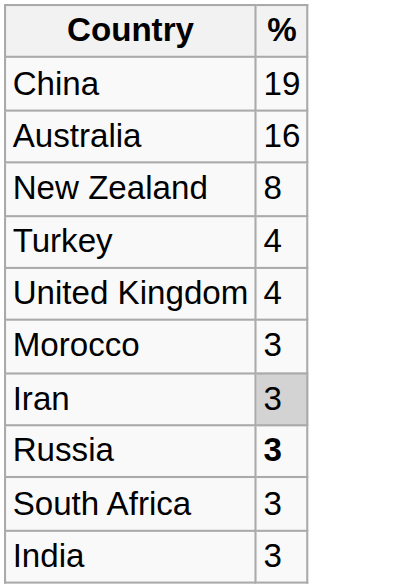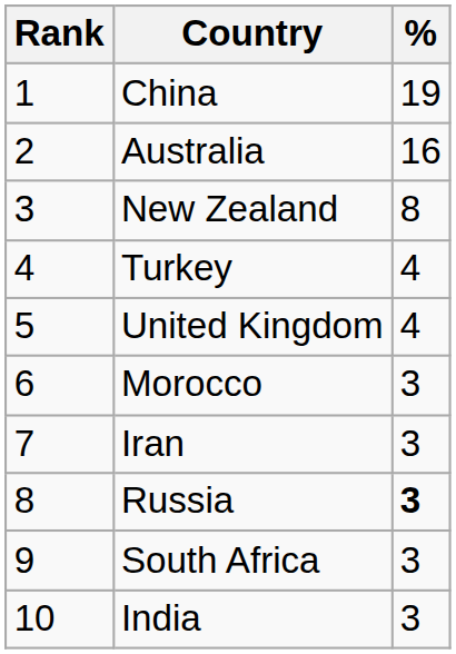 <table class=wikitable>
 <tr>
+<th>Rank</th>
 <th>Country</th>
 <th>%</th>
 </tr>
 <tr>
+<td>1</td>
 <td>China</td>
 <td>19</td>
 </tr>
 <tr>
+<td>2</td>
 <td>Australia</td>
 <td>16</td>
 </tr>
 <tr>
+<td>3</td>
 <td>New Zealand</td>
 <td>8</td>
 </tr>
 <tr>
+<td>4</td>
 <td>Turkey</td>
 <td>4</td>
 </tr>
 <tr>
+<td>5</td>
 <td>United Kingdom</td>
 <td>4</td>
 </tr>
 <tr>
+<td>6</td>
 <td>Morocco</td>
 <td>3</td>
 </tr>
 <tr>
+<td>7</td>
 <td>Iran</td>
-<td style="background: lightgrey;">3</td>
+<td>3</td>
 </tr>
 <tr>
+<td>8</td>
 <td>Russia</td>
 <td><strong>3</strong></td>
 </tr>
 <tr>
+<td>9</td>
 <td>South Africa</td>
 <td>3</td>
 </tr>
 <tr>
+<td>10</td>
 <td>India</td>
 <td>3</td>
 </tr>
 </table>
